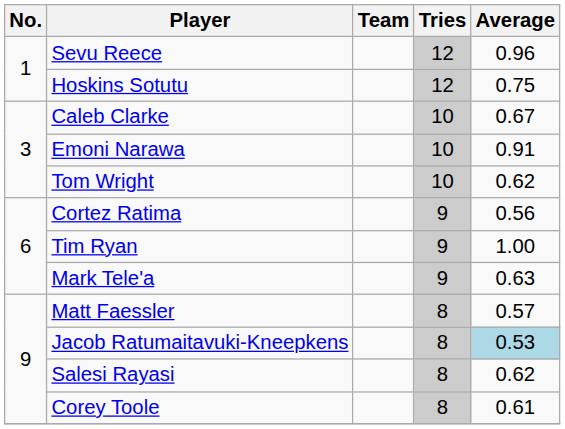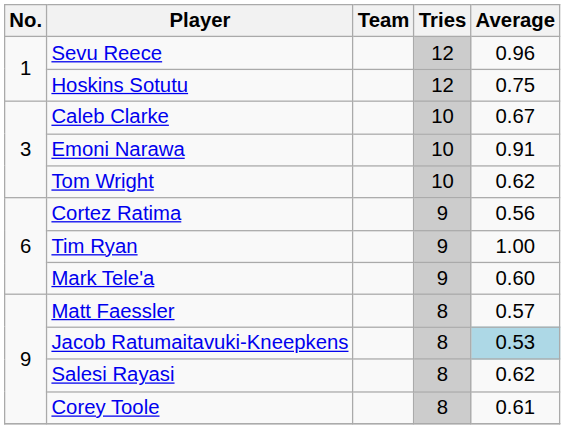 <table class="wikitable sortable" style="text-align:center">
 <tr>
 <th>No.</th>
 <th>Player</th>
 <th>Team</th>
 <th>Tries</th>
 <th>Average</th>
 </tr>
 <tr>
 <td rowspan="2">1</td>
 <td style="text-align:left"> <a href='#'>Sevu Reece</a></td>
 <td style="text-align:left"> </td>
 <td style="background:#ccc">12</td>
 <td>0.96</td>
 </tr>
 <tr>
 <td style="text-align:left"> <a href='#'>Hoskins Sotutu</a></td>
 <td style="text-align:left"> </td>
 <td style="background:#ccc">12</td>
 <td>0.75</td>
 </tr>
 <tr>
 <td rowspan="3">3</td>
 <td style="text-align:left"> <a href='#'>Caleb Clarke</a></td>
 <td style="text-align:left"> </td>
 <td style="background:#ccc">10</td>
 <td>0.67</td>
 </tr>
 <tr>
 <td style="text-align:left"> <a href='#'>Emoni Narawa</a></td>
 <td style="text-align:left"> </td>
 <td style="background:#ccc">10</td>
 <td>0.91</td>
 </tr>
 <tr>
 <td style="text-align:left"> <a href='#'>Tom Wright</a></td>
 <td style="text-align:left"> </td>
 <td style="background:#ccc">10</td>
 <td>0.62</td>
 </tr>
 <tr>
 <td rowspan="3">6</td>
 <td style="text-align:left"> <a href='#'>Cortez Ratima</a></td>
 <td style="text-align:left"> </td>
 <td style="background:#ccc">9</td>
 <td>0.56</td>
 </tr>
 <tr>
 <td style="text-align:left"> <a href='#'>Tim Ryan</a></td>
 <td style="text-align:left"> </td>
 <td style="background:#ccc">9</td>
 <td>1.00</td>
 </tr>
 <tr>
 <td style="text-align:left"> <a href='#'>Mark Tele'a</a></td>
 <td style="text-align:left"> </td>
 <td style="background:#ccc">9</td>
-<td>0.63</td>
+<td>0.60</td>
 </tr>
 <tr>
 <td rowspan="4">9</td>
 <td style="text-align:left"> <a href='#'>Matt Faessler</a></td>
 <td style="text-align:left"> </td>
 <td style="background:#ccc">8</td>
 <td>0.57</td>
 </tr>
 <tr>
 <td style="text-align:left"> <a href='#'>Jacob Ratumaitavuki-Kneepkens</a></td>
 <td style="text-align:left"> </td>
 <td style="background:#ccc">8</td>
 <td style="background: lightblue;">0.53</td>
 </tr>
 <tr>
 <td style="text-align:left"> <a href='#'>Salesi Rayasi</a></td>
 <td style="text-align:left"> </td>
 <td style="background:#ccc">8</td>
 <td>0.62</td>
 </tr>
 <tr>
 <td style="text-align:left"> <a href='#'>Corey Toole</a></td>
 <td style="text-align:left"> </td>
 <td style="background:#ccc">8</td>
 <td>0.61</td>
 </tr>
 <tr>
 </tr>
 </table>
